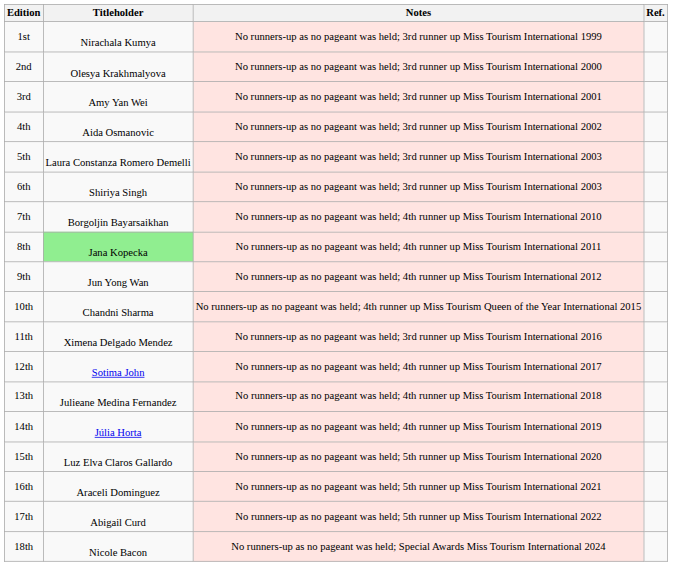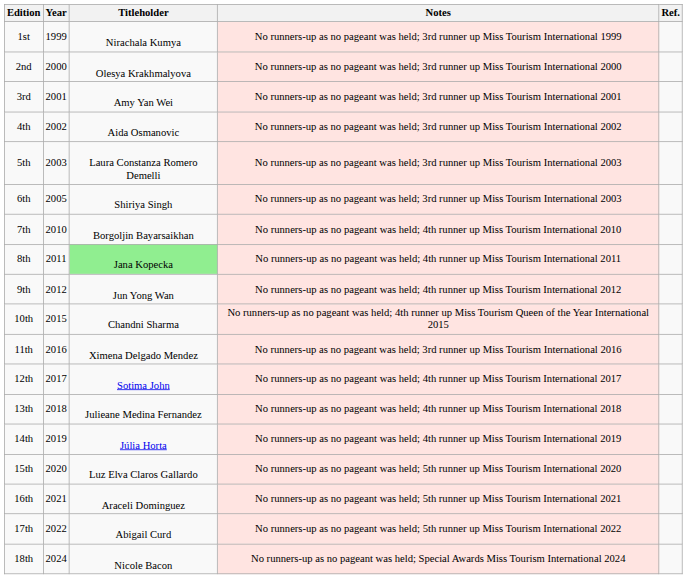 <table class="wikitable sortable" style="font-size: 85%; text-align:center">
 <tr>
 <th>Edition</th>
+<th>Year</th>
 <th>Titleholder</th>
 <th>Notes</th>
 <th>Ref.</th>
 </tr>
 <tr>
 <td>1st</td>
+<td>1999</td>
 <td><strong></strong><br>Nirachala Kumya</td>
 <td bgcolor="#FFE4E1">No runners-up as no pageant was held; 3rd runner up Miss Tourism International 1999</td>
 <td></td>
 </tr>
 <tr>
 <td>2nd</td>
+<td>2000</td>
 <td><strong></strong><br>Olesya Krakhmalyova</td>
 <td bgcolor="#FFE4E1">No runners-up as no pageant was held; 3rd runner up Miss Tourism International 2000</td>
 <td></td>
 </tr>
 <tr>
 <td>3rd</td>
+<td>2001</td>
 <td><strong></strong><br>Amy Yan Wei</td>
 <td bgcolor="#FFE4E1">No runners-up as no pageant was held; 3rd runner up Miss Tourism International 2001</td>
 <td></td>
 </tr>
 <tr>
 <td>4th</td>
+<td>2002</td>
 <td><strong></strong><br>Aida Osmanovic</td>
 <td bgcolor="#FFE4E1">No runners-up as no pageant was held; 3rd runner up Miss Tourism International 2002</td>
 <td></td>
 </tr>
 <tr>
 <td>5th</td>
+<td>2003</td>
 <td><strong></strong><br>Laura Constanza Romero Demelli</td>
 <td bgcolor="#FFE4E1">No runners-up as no pageant was held; 3rd runner up Miss Tourism International 2003</td>
 <td></td>
 </tr>
 <tr>
 <td>6th</td>
+<td>2005</td>
 <td><strong></strong><br>Shiriya Singh</td>
 <td bgcolor="#FFE4E1">No runners-up as no pageant was held; 3rd runner up Miss Tourism International 2003</td>
 <td></td>
 </tr>
 <tr>
 <td>7th</td>
+<td>2010</td>
 <td><strong></strong><br>Borgoljin Bayarsaikhan</td>
 <td bgcolor="#FFE4E1">No runners-up as no pageant was held; 4th runner up Miss Tourism International 2010</td>
 <td></td>
 </tr>
 <tr>
 <td>8th</td>
+<td>2011</td>
 <td style="background: lightgreen;"><strong></strong><br>Jana Kopecka</td>
 <td bgcolor="#FFE4E1">No runners-up as no pageant was held; 4th runner up Miss Tourism International 2011</td>
 <td></td>
 </tr>
 <tr>
 <td>9th</td>
+<td>2012</td>
 <td><strong></strong><br>Jun Yong Wan</td>
 <td bgcolor="#FFE4E1">No runners-up as no pageant was held; 4th runner up Miss Tourism International 2012</td>
 <td></td>
 </tr>
 <tr>
 <td>10th</td>
+<td>2015</td>
 <td><strong></strong><br>Chandni Sharma</td>
 <td bgcolor="#FFE4E1">No runners-up as no pageant was held; 4th runner up Miss Tourism Queen of the Year International 2015</td>
 <td></td>
 </tr>
 <tr>
 <td>11th</td>
+<td>2016</td>
 <td><strong></strong><br>Ximena Delgado Mendez</td>
 <td bgcolor="#FFE4E1">No runners-up as no pageant was held; 3rd runner up Miss Tourism International 2016</td>
 <td></td>
 </tr>
 <tr>
 <td>12th</td>
+<td>2017</td>
 <td><strong></strong><br><a href='#'>Sotima John</a></td>
 <td bgcolor="#FFE4E1">No runners-up as no pageant was held; 4th runner up Miss Tourism International 2017</td>
 <td></td>
 </tr>
 <tr>
 <td>13th</td>
+<td>2018</td>
 <td><strong></strong><br>Julieane Medina Fernandez</td>
 <td bgcolor="#FFE4E1">No runners-up as no pageant was held; 4th runner up Miss Tourism International 2018</td>
 <td></td>
 </tr>
 <tr>
 <td>14th</td>
+<td>2019</td>
 <td><strong></strong><br><a href='#'>Júlia Horta</a></td>
 <td bgcolor="#FFE4E1">No runners-up as no pageant was held; 4th runner up Miss Tourism International 2019</td>
 <td></td>
 </tr>
 <tr>
 <td>15th</td>
+<td>2020</td>
 <td><strong></strong><br>Luz Elva Claros Gallardo</td>
 <td bgcolor="#FFE4E1">No runners-up as no pageant was held; 5th runner up Miss Tourism International 2020</td>
 <td></td>
 </tr>
 <tr>
 <td>16th</td>
+<td>2021</td>
 <td><strong></strong><br>Araceli Dominguez</td>
 <td bgcolor="#FFE4E1">No runners-up as no pageant was held; 5th runner up Miss Tourism International 2021</td>
 <td></td>
 </tr>
 <tr>
 <td>17th</td>
+<td>2022</td>
 <td><strong></strong><br>Abigail Curd</td>
 <td bgcolor="#FFE4E1">No runners-up as no pageant was held; 5th runner up Miss Tourism International 2022</td>
 <td></td>
 </tr>
 <tr>
 <td>18th</td>
+<td>2024</td>
 <td><strong></strong><br>Nicole Bacon</td>
 <td bgcolor="#FFE4E1">No runners-up as no pageant was held; Special Awards Miss Tourism International 2024</td>
 <td></td>
 </tr>
 </table>
